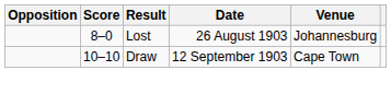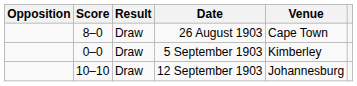 <table class="wikitable sortable">
 <tr>
 <th>Opposition</th>
 <th>Score</th>
 <th>Result</th>
 <th>Date</th>
 <th>Venue</th>
 <th scope="col" class="unsortable"></th>
 </tr>
 <tr>
 <td></td>
 <td align="center">8–0</td>
-<td>Lost</td>
+<td>Draw</td>
 <td align=right>26 August 1903</td>
-<td>Johannesburg</td>
+<td>Cape Town</td>
+<td></td>
+</tr>
+<tr>
+<td></td>
+<td align="center">0–0</td>
+<td>Draw</td>
+<td align=right>5 September 1903</td>
+<td>Kimberley</td>
 <td></td>
 </tr>
 <tr>
 <td></td>
 <td align="center">10–10</td>
 <td>Draw</td>
 <td align=right>12 September 1903</td>
-<td>Cape Town</td>
+<td>Johannesburg</td>
 <td></td>
 </tr>
 </table>
